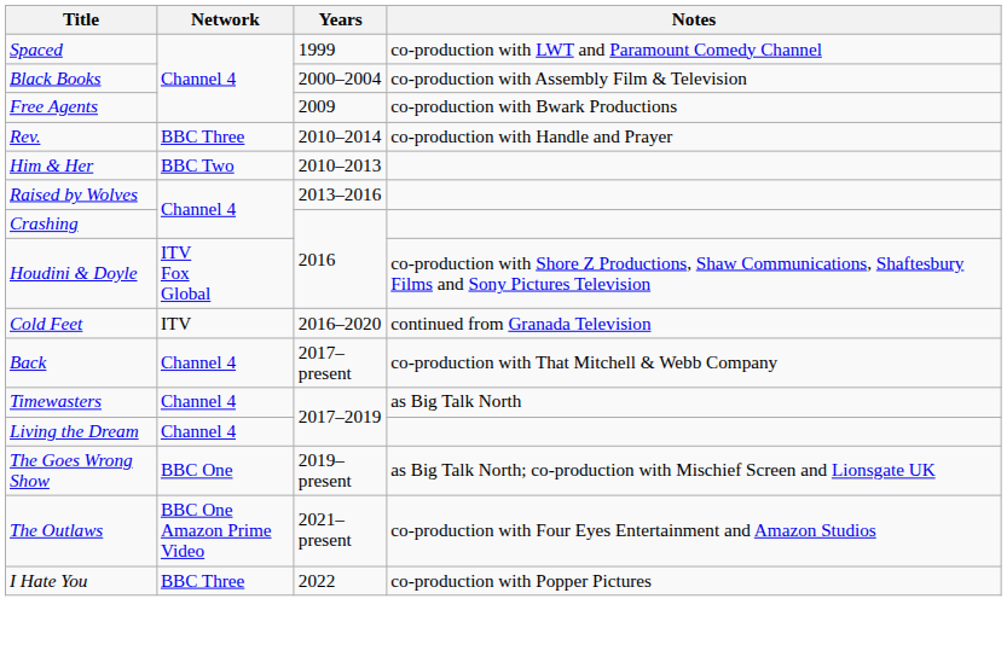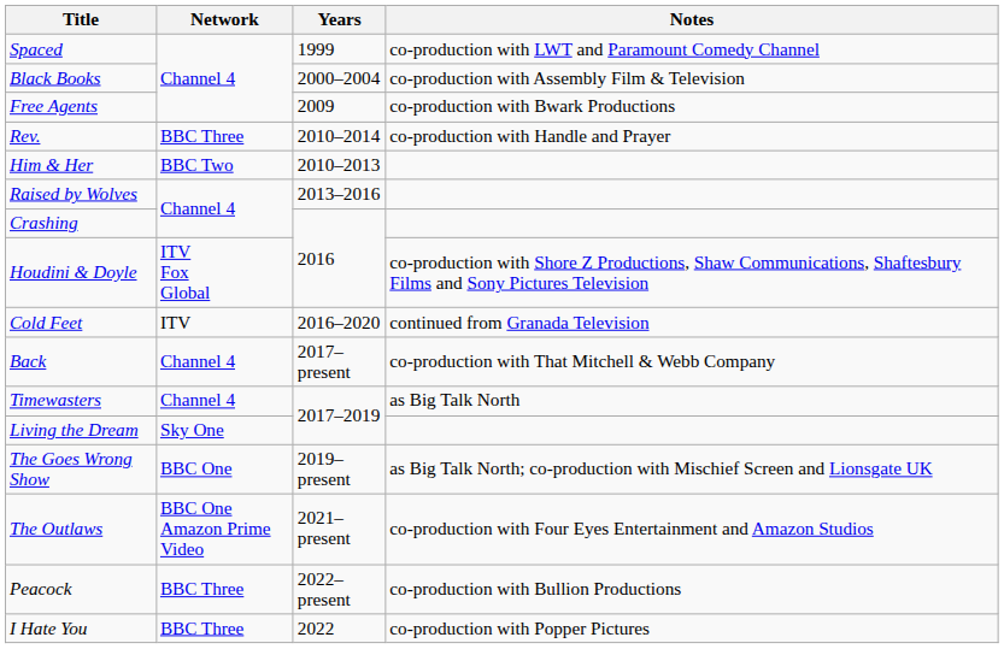 <table class="wikitable sortable">
 <tr>
 <th>Title</th>
 <th>Network</th>
 <th>Years</th>
 <th>Notes</th>
 </tr>
 <tr>
 <td><em><a href='#'>Spaced</a></em></td>
 <td rowspan="3"><a href='#'>Channel 4</a></td>
 <td>1999</td>
 <td>co-production with <a href='#'>LWT</a> and <a href='#'>Paramount Comedy Channel</a></td>
 </tr>
 <tr>
 <td><em><a href='#'>Black Books</a></em></td>
 <td>2000–2004</td>
 <td>co-production with Assembly Film & Television</td>
 </tr>
 <tr>
 <td><em><a href='#'>Free Agents</a></em></td>
 <td>2009</td>
 <td>co-production with Bwark Productions</td>
 </tr>
 <tr>
 <td><em><a href='#'>Rev.</a></em></td>
 <td><a href='#'>BBC Three</a></td>
 <td>2010–2014</td>
 <td>co-production with Handle and Prayer</td>
 </tr>
 <tr>
 <td><em><a href='#'>Him & Her</a></em></td>
 <td><a href='#'>BBC Two</a></td>
 <td>2010–2013</td>
 <td></td>
 </tr>
 <tr>
 <td><em><a href='#'>Raised by Wolves</a></em></td>
 <td rowspan="2"><a href='#'>Channel 4</a></td>
 <td>2013–2016</td>
 <td></td>
 </tr>
 <tr>
 <td><em><a href='#'>Crashing</a></em></td>
 <td rowspan="2">2016</td>
 <td></td>
 </tr>
 <tr>
 <td><em><a href='#'>Houdini & Doyle</a></em></td>
 <td><a href='#'>ITV</a><br><a href='#'>Fox</a><br><a href='#'>Global</a></td>
 <td>co-production with <a href='#'>Shore Z Productions</a>, <a href='#'>Shaw Communications</a>, <a href='#'>Shaftesbury Films</a> and <a href='#'>Sony Pictures Television</a></td>
 </tr>
 <tr>
 <td><em><a href='#'>Cold Feet</a></em></td>
 <td>ITV</td>
 <td>2016–2020</td>
 <td>continued from <a href='#'>Granada Television</a></td>
 </tr>
 <tr>
 <td><em><a href='#'>Back</a></em></td>
 <td><a href='#'>Channel 4</a></td>
 <td>2017–present</td>
 <td>co-production with That Mitchell & Webb Company</td>
 </tr>
 <tr>
 <td><em><a href='#'>Timewasters</a></em></td>
 <td><a href='#'>Channel 4</a></td>
 <td rowspan="2">2017–2019</td>
 <td>as Big Talk North</td>
 </tr>
 <tr>
 <td><em><a href='#'>Living the Dream</a></em></td>
-<td><a href='#'>Channel 4</a></td>
+<td><a href='#'>Sky One</a></td>
 <td></td>
 </tr>
 <tr>
 <td><em><a href='#'>The Goes Wrong Show</a></em></td>
 <td><a href='#'>BBC One</a></td>
 <td>2019–present</td>
 <td>as Big Talk North; co-production with Mischief Screen and <a href='#'>Lionsgate UK</a></td>
 </tr>
 <tr>
 <td><em><a href='#'>The Outlaws</a></em></td>
 <td><a href='#'>BBC One</a><br><a href='#'>Amazon Prime Video</a></td>
 <td>2021–present</td>
 <td>co-production with Four Eyes Entertainment and <a href='#'>Amazon Studios</a></td>
 </tr>
 <tr>
+<td><em>Peacock</em></td>
+<td><a href='#'>BBC Three</a></td>
+<td>2022–present</td>
+<td>co-production with Bullion Productions</td>
+</tr>
+<tr>
 <td><em>I Hate You</em></td>
 <td><a href='#'>BBC Three</a></td>
 <td>2022</td>
 <td>co-production with Popper Pictures</td>
 </tr>
 </table>
